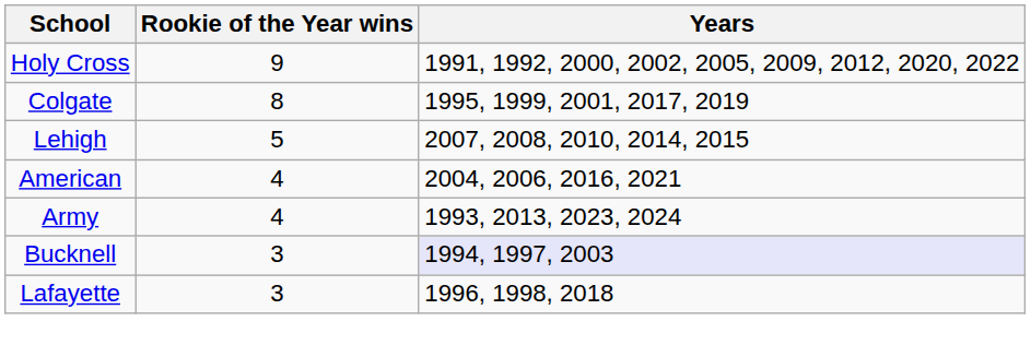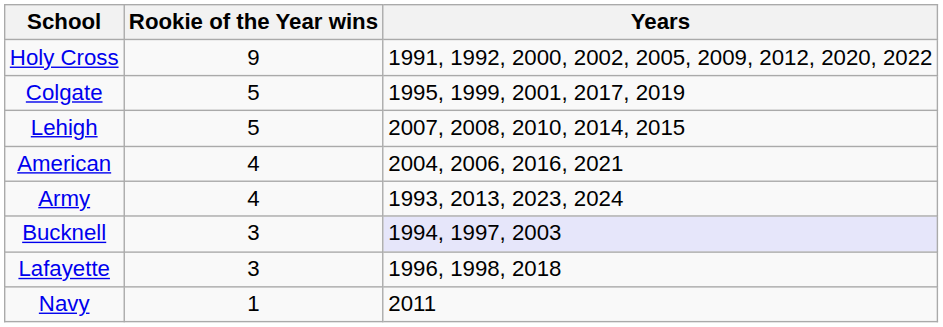 <table class="wikitable">
 <tr>
 <th>School</th>
 <th>Rookie of the Year wins</th>
 <th>Years</th>
 </tr>
 <tr align="center">
 <td><a href='#'>Holy Cross</a></td>
 <td>9</td>
 <td align="left">1991, 1992, 2000, 2002, 2005, 2009, 2012, 2020, 2022</td>
 </tr>
 <tr align="center">
 <td><a href='#'>Colgate</a></td>
-<td>8</td>
+<td>5</td>
 <td align="left">1995, 1999, 2001, 2017, 2019</td>
 </tr>
 <tr align="center">
 <td><a href='#'>Lehigh</a></td>
 <td>5</td>
 <td align="left">2007, 2008, 2010, 2014, 2015</td>
 </tr>
 <tr align="center">
 <td><a href='#'>American</a></td>
 <td>4</td>
 <td align="left">2004, 2006, 2016, 2021</td>
 </tr>
 <tr align="center">
 <td><a href='#'>Army</a></td>
 <td>4</td>
 <td align="left">1993, 2013, 2023, 2024</td>
 </tr>
 <tr align="center">
 <td><a href='#'>Bucknell</a></td>
 <td>3</td>
 <td align="left" style="background: lavender;">1994, 1997, 2003</td>
 </tr>
 <tr align="center">
 <td><a href='#'>Lafayette</a></td>
 <td>3</td>
 <td align="left">1996, 1998, 2018</td>
 </tr>
+<tr align="center">
+<td><a href='#'>Navy</a></td>
+<td>1</td>
+<td align="left">2011</td>
+</tr>
 </table>
